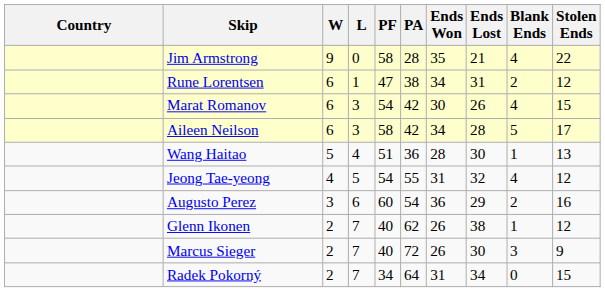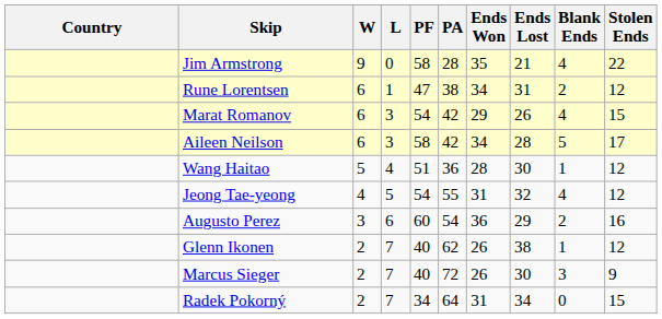 <table class="wikitable">
 <tr>
 <th bgcolor="#efefef" width="160">Country</th>
 <th bgcolor="#efefef" width="160">Skip</th>
 <th bgcolor="#efefef" width="20">W</th>
 <th bgcolor="#efefef" width="20">L</th>
 <th bgcolor="#efefef" width="20">PF</th>
 <th bgcolor="#efefef" width="20">PA</th>
 <th bgcolor="#efefef" width="20">Ends <br> Won</th>
 <th bgcolor="#efefef" width="20">Ends <br> Lost</th>
 <th bgcolor="#efefef" width="20">Blank <br> Ends</th>
 <th bgcolor="#efefef" width="20">Stolen <br> Ends</th>
 </tr>
 <tr bgcolor=#ffffcc>
 <td></td>
 <td><a href='#'>Jim Armstrong</a></td>
 <td>9</td>
 <td>0</td>
 <td>58</td>
 <td>28</td>
 <td>35</td>
 <td>21</td>
 <td>4</td>
 <td>22</td>
 </tr>
 <tr bgcolor=#ffffcc>
 <td></td>
 <td><a href='#'>Rune Lorentsen</a></td>
 <td>6</td>
 <td>1</td>
 <td>47</td>
 <td>38</td>
 <td>34</td>
 <td>31</td>
 <td>2</td>
 <td>12</td>
 </tr>
 <tr bgcolor=#ffffcc>
 <td></td>
 <td><a href='#'>Marat Romanov</a></td>
 <td>6</td>
 <td>3</td>
 <td>54</td>
 <td>42</td>
-<td>30</td>
+<td>29</td>
 <td>26</td>
 <td>4</td>
 <td>15</td>
 </tr>
 <tr bgcolor=#ffffcc>
 <td></td>
 <td><a href='#'>Aileen Neilson</a></td>
 <td>6</td>
 <td>3</td>
 <td>58</td>
 <td>42</td>
 <td>34</td>
 <td>28</td>
 <td>5</td>
 <td>17</td>
 </tr>
 <tr>
 <td></td>
 <td><a href='#'>Wang Haitao</a></td>
 <td>5</td>
 <td>4</td>
 <td>51</td>
 <td>36</td>
 <td>28</td>
 <td>30</td>
 <td>1</td>
-<td>13</td>
+<td>12</td>
 </tr>
 <tr>
 <td></td>
 <td><a href='#'>Jeong Tae-yeong</a></td>
 <td>4</td>
 <td>5</td>
 <td>54</td>
 <td>55</td>
 <td>31</td>
 <td>32</td>
 <td>4</td>
 <td>12</td>
 </tr>
 <tr>
 <td></td>
 <td><a href='#'>Augusto Perez</a></td>
 <td>3</td>
 <td>6</td>
 <td>60</td>
 <td>54</td>
 <td>36</td>
 <td>29</td>
 <td>2</td>
 <td>16</td>
 </tr>
 <tr>
 <td></td>
 <td><a href='#'>Glenn Ikonen</a></td>
 <td>2</td>
 <td>7</td>
 <td>40</td>
 <td>62</td>
 <td>26</td>
 <td>38</td>
 <td>1</td>
 <td>12</td>
 </tr>
 <tr>
 <td></td>
 <td><a href='#'>Marcus Sieger</a></td>
 <td>2</td>
 <td>7</td>
 <td>40</td>
 <td>72</td>
 <td>26</td>
 <td>30</td>
 <td>3</td>
 <td>9</td>
 </tr>
 <tr>
 <td></td>
 <td><a href='#'>Radek Pokorný</a></td>
 <td>2</td>
 <td>7</td>
 <td>34</td>
 <td>64</td>
 <td>31</td>
 <td>34</td>
 <td>0</td>
 <td>15</td>
 </tr>
 </table>
